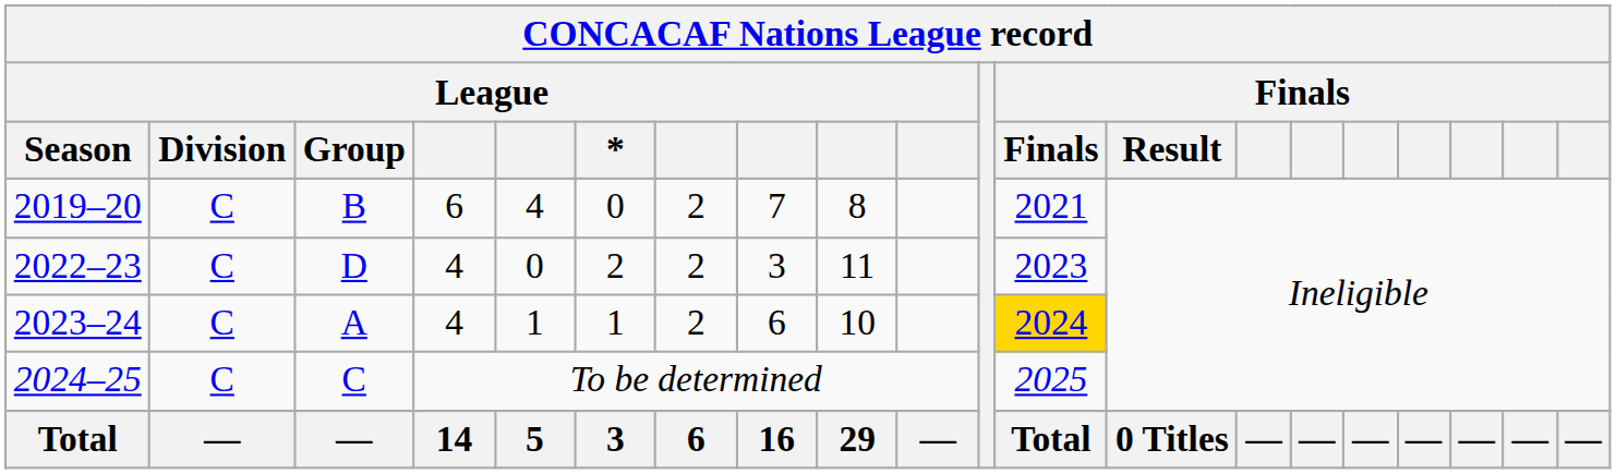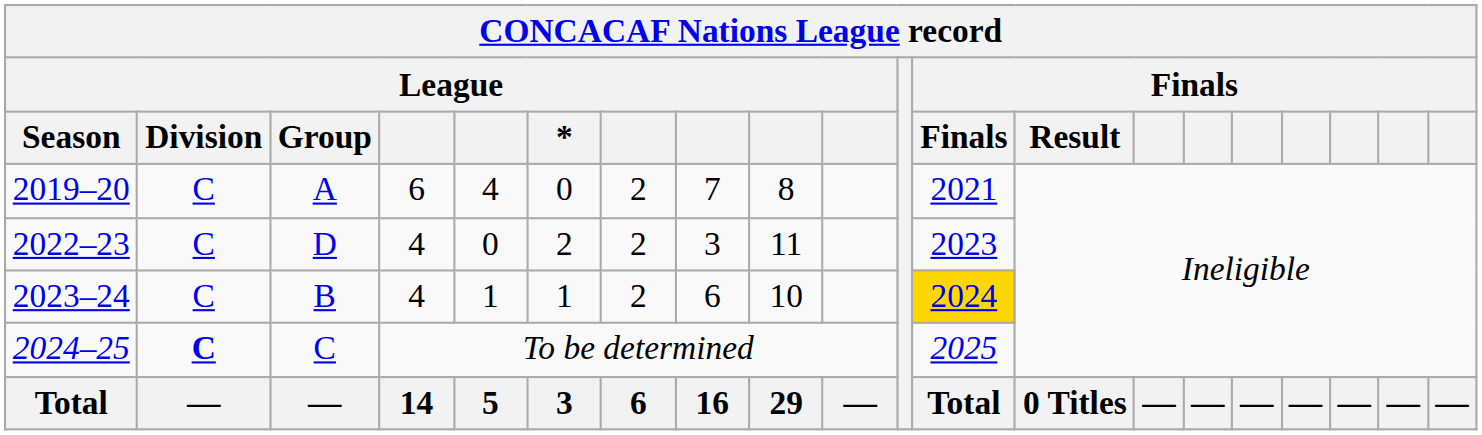 <table class="wikitable" style="text-align: center;">
 <tr>
 <th colspan="20"><a href='#'>CONCACAF Nations League</a> record</th>
 </tr>
 <tr>
 <th colspan="10">League</th>
 <th rowspan="7"></th>
 <th colspan="9">Finals</th>
 </tr>
 <tr>
 <th>Season</th>
 <th>Division</th>
 <th>Group</th>
 <th width="28"></th>
 <th width="28"></th>
 <th width="28">*</th>
 <th width="28"></th>
 <th width="28"></th>
 <th width="28"></th>
 <th width="28"></th>
 <th><strong>Finals</strong></th>
 <th><strong>Result</strong></th>
 <th></th>
 <th></th>
 <th></th>
 <th></th>
 <th></th>
 <th></th>
 <th></th>
 </tr>
 <tr>
 <td><a href='#'>2019–20</a></td>
 <td><a href='#'>C</a></td>
-<td><a href='#'>B</a></td>
+<td><a href='#'>A</a></td>
 <td>6</td>
 <td>4</td>
 <td>0</td>
 <td>2</td>
 <td>7</td>
 <td>8</td>
 <td></td>
 <td> <a href='#'>2021</a></td>
 <td colspan="8" rowspan="4"><em>Ineligible</em></td>
 </tr>
 <tr>
 <td><a href='#'>2022–23</a></td>
 <td><a href='#'>C</a></td>
 <td><a href='#'>D</a></td>
 <td>4</td>
 <td>0</td>
 <td>2</td>
 <td>2</td>
 <td>3</td>
 <td>11</td>
 <td></td>
 <td> <a href='#'>2023</a></td>
 </tr>
 <tr>
 <td><a href='#'>2023–24</a></td>
 <td><a href='#'>C</a></td>
-<td><a href='#'>A</a></td>
+<td><a href='#'>B</a></td>
 <td>4</td>
 <td>1</td>
 <td>1</td>
 <td>2</td>
 <td>6</td>
 <td>10</td>
 <td></td>
 <td style="background: gold;"> <a href='#'>2024</a></td>
 </tr>
 <tr>
 <td><a href='#'><em>2024–25</em></a></td>
-<td><a href='#'>C</a></td>
+<td><strong><a href='#'>C</a></strong></td>
 <td><a href='#'>C</a></td>
 <td colspan="7"><em>To be determined</em></td>
 <td> <a href='#'><em>2025</em></a></td>
 </tr>
 <tr>
 <th>Total</th>
 <th><strong>—</strong></th>
 <th><strong>—</strong></th>
 <th>14</th>
 <th>5</th>
 <th>3</th>
 <th>6</th>
 <th>16</th>
 <th>29</th>
 <th><strong>—</strong></th>
 <th><strong>Total</strong></th>
 <th><strong>0 Titles</strong></th>
 <th><strong>—</strong></th>
 <th><strong>—</strong></th>
 <th><strong>—</strong></th>
 <th><strong>—</strong></th>
 <th><strong>—</strong></th>
 <th><strong>—</strong></th>
 <th><strong>—</strong></th>
 </tr>
 </table>
